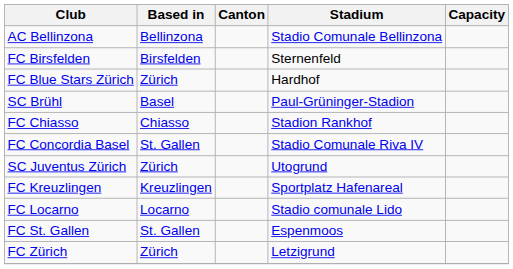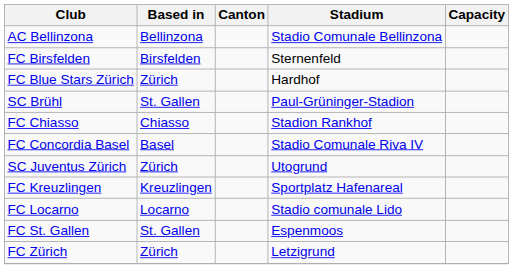 <table class="wikitable">
 <tr>
 <th>Club</th>
 <th>Based in</th>
 <th>Canton</th>
 <th>Stadium</th>
 <th>Capacity</th>
 </tr>
 <tr>
 <td><a href='#'>AC Bellinzona</a></td>
 <td><a href='#'>Bellinzona</a></td>
 <td></td>
 <td><a href='#'>Stadio Comunale Bellinzona</a></td>
 <td></td>
 </tr>
 <tr>
 <td><a href='#'>FC Birsfelden</a></td>
 <td><a href='#'>Birsfelden</a></td>
 <td></td>
 <td>Sternenfeld</td>
 <td></td>
 </tr>
 <tr>
 <td><a href='#'>FC Blue Stars Zürich</a></td>
 <td><a href='#'>Zürich</a></td>
 <td></td>
 <td>Hardhof</td>
 <td></td>
 </tr>
 <tr>
 <td><a href='#'>SC Brühl</a></td>
-<td><a href='#'>Basel</a></td>
+<td><a href='#'>St. Gallen</a></td>
 <td></td>
 <td><a href='#'>Paul-Grüninger-Stadion</a></td>
 <td></td>
 </tr>
 <tr>
 <td><a href='#'>FC Chiasso</a></td>
 <td><a href='#'>Chiasso</a></td>
 <td></td>
 <td><a href='#'>Stadion Rankhof</a></td>
 <td></td>
 </tr>
 <tr>
 <td><a href='#'>FC Concordia Basel</a></td>
-<td><a href='#'>St. Gallen</a></td>
+<td><a href='#'>Basel</a></td>
 <td></td>
 <td><a href='#'>Stadio Comunale Riva IV</a></td>
 <td></td>
 </tr>
 <tr>
 <td><a href='#'>SC Juventus Zürich</a></td>
 <td><a href='#'>Zürich</a></td>
 <td></td>
 <td><a href='#'>Utogrund</a></td>
 <td></td>
 </tr>
 <tr>
 <td><a href='#'>FC Kreuzlingen</a></td>
 <td><a href='#'>Kreuzlingen</a></td>
 <td></td>
 <td><a href='#'>Sportplatz Hafenareal</a></td>
 <td></td>
 </tr>
 <tr>
 <td><a href='#'>FC Locarno</a></td>
 <td><a href='#'>Locarno</a></td>
 <td></td>
 <td><a href='#'>Stadio comunale Lido</a></td>
 <td></td>
 </tr>
 <tr>
 <td><a href='#'>FC St. Gallen</a></td>
 <td><a href='#'>St. Gallen</a></td>
 <td></td>
 <td><a href='#'>Espenmoos</a></td>
 <td></td>
 </tr>
 <tr>
 <td><a href='#'>FC Zürich</a></td>
 <td><a href='#'>Zürich</a></td>
 <td></td>
 <td><a href='#'>Letzigrund</a></td>
 <td></td>
 </tr>
 <tr>
 </tr>
 </table>
